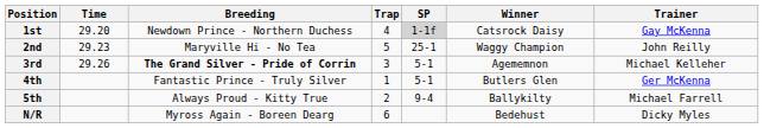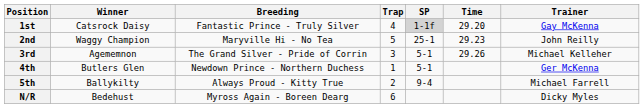 <table class="wikitable" style="text-align: center">
 <tr>
 <th width=30>Position</th>
-<th width=80>Time</th>
+<th width=180>Winner</th>
 <th width=300>Breeding</th>
 <th width=30>Trap</th>
 <th width=50>SP</th>
-<th width=180>Winner</th>
+<th width=80>Time</th>
 <th width=200>Trainer</th>
 </tr>
 <tr>
 <th>1st</th>
-<td>29.20</td>
-<td>Newdown Prince - Northern Duchess</td>
+<td>Catsrock Daisy</td>
+<td>Fantastic Prince - Truly Silver</td>
 <td>4</td>
 <td style="background: lightgrey;">1-1f</td>
-<td>Catsrock Daisy</td>
+<td>29.20</td>
 <td><a href='#'>Gay McKenna</a></td>
 </tr>
 <tr>
 <th>2nd</th>
-<td>29.23</td>
+<td>Waggy Champion</td>
 <td>Maryville Hi - No Tea</td>
 <td>5</td>
 <td>25-1</td>
-<td>Waggy Champion</td>
+<td>29.23</td>
 <td>John Reilly</td>
 </tr>
 <tr>
 <th>3rd</th>
-<td>29.26</td>
-<td><strong>The Grand Silver - Pride of Corrin</strong></td>
+<td>Agememnon</td>
+<td>The Grand Silver - Pride of Corrin</td>
 <td>3</td>
 <td>5-1</td>
-<td>Agememnon</td>
+<td>29.26</td>
 <td>Michael Kelleher</td>
 </tr>
 <tr>
 <th>4th</th>
-<td></td>
-<td>Fantastic Prince - Truly Silver</td>
+<td>Butlers Glen</td>
+<td>Newdown Prince - Northern Duchess</td>
 <td>1</td>
 <td>5-1</td>
-<td>Butlers Glen</td>
+<td></td>
 <td><a href='#'>Ger McKenna</a></td>
 </tr>
 <tr>
 <th>5th</th>
-<td></td>
+<td>Ballykilty</td>
 <td>Always Proud - Kitty True</td>
 <td>2</td>
 <td>9-4</td>
-<td>Ballykilty</td>
+<td></td>
 <td>Michael Farrell</td>
 </tr>
 <tr>
 <th>N/R</th>
-<td></td>
+<td>Bedehust</td>
 <td>Myross Again - Boreen Dearg</td>
 <td>6</td>
 <td></td>
-<td>Bedehust</td>
+<td></td>
 <td>Dicky Myles</td>
 </tr>
 </table>
